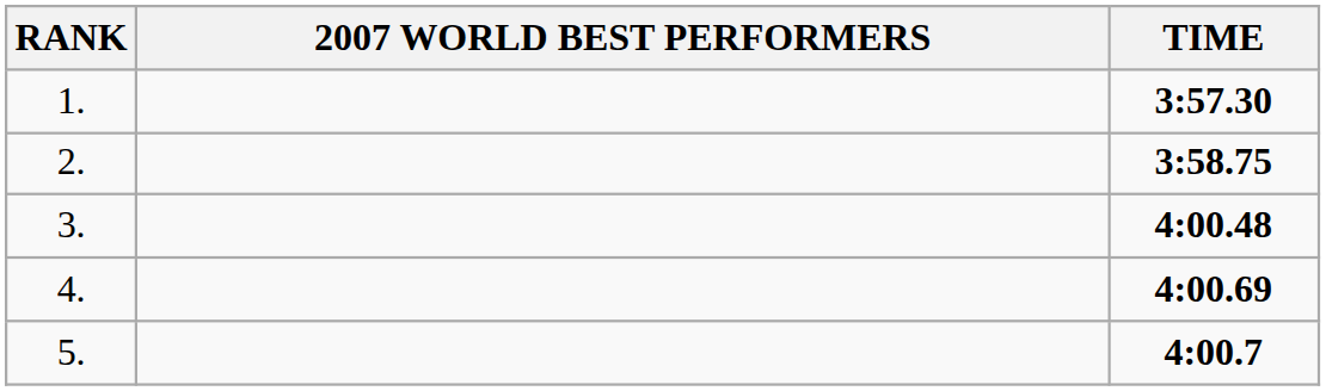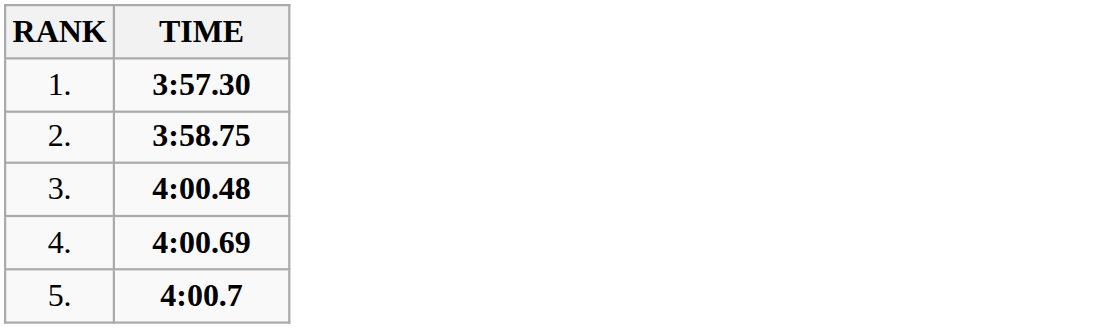 <table class="wikitable" style="border-collapse: collapse; font-size: 90%;">
 <tr>
 <th>RANK</th>
-<th align="center" style="width: 25em">2007 WORLD BEST PERFORMERS</th>
 <th align="center" style="width: 5em">TIME</th>
 </tr>
 <tr>
 <td align="center">1.</td>
-<td></td>
 <td align="center"><strong>3:57.30</strong></td>
 </tr>
 <tr>
 <td align="center">2.</td>
-<td></td>
 <td align="center"><strong>3:58.75</strong></td>
 </tr>
 <tr>
 <td align="center">3.</td>
-<td></td>
 <td align="center"><strong>4:00.48</strong></td>
 </tr>
 <tr>
 <td align="center">4.</td>
-<td></td>
 <td align="center"><strong>4:00.69</strong></td>
 </tr>
 <tr>
 <td align="center">5.</td>
-<td></td>
 <td align="center"><strong>4:00.7</strong></td>
 </tr>
 </table>
